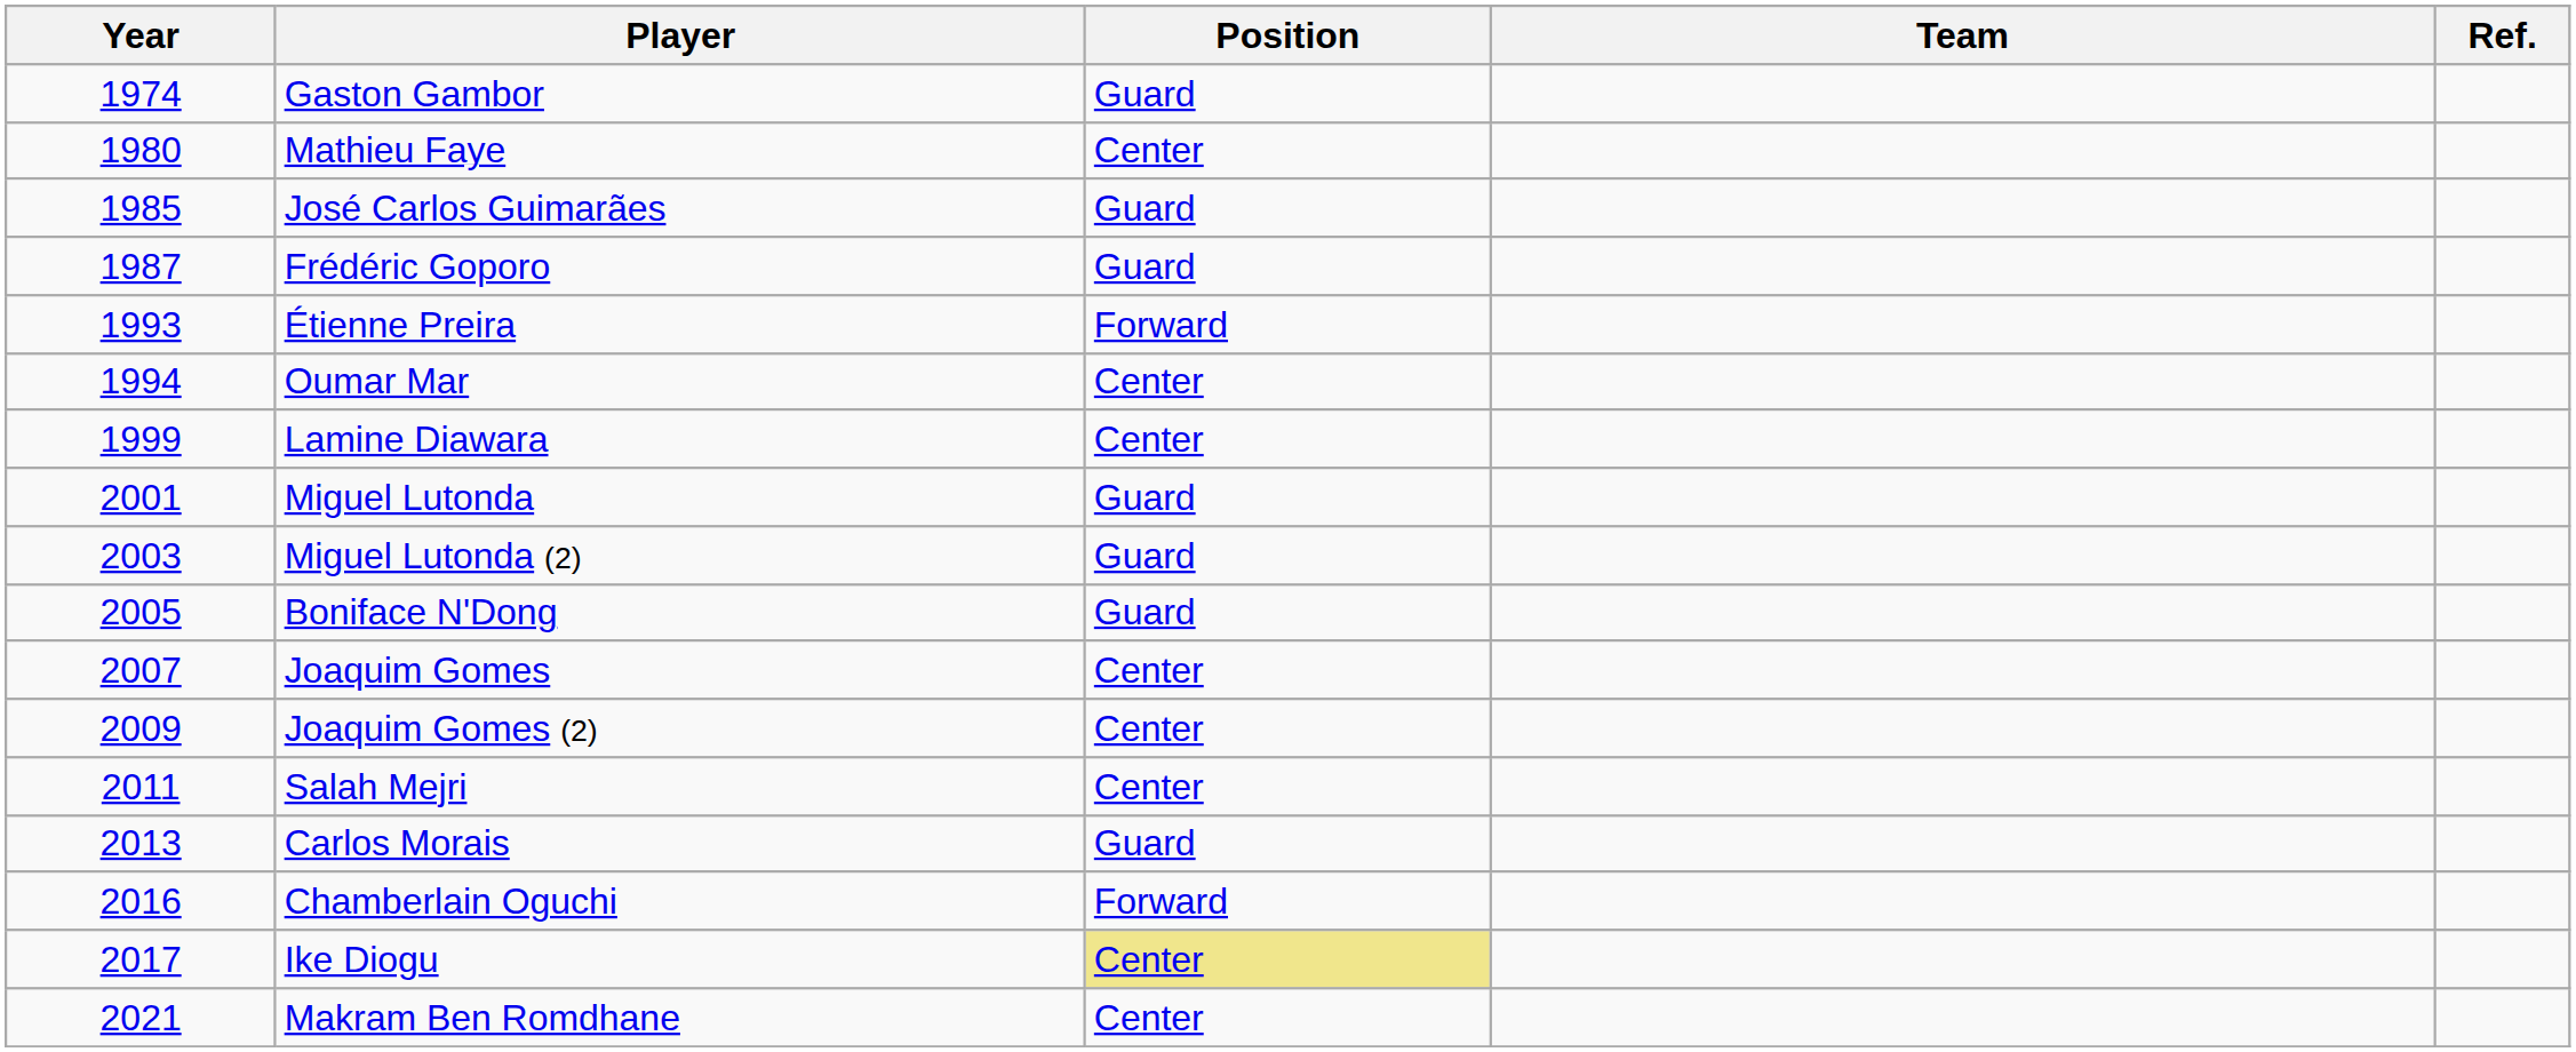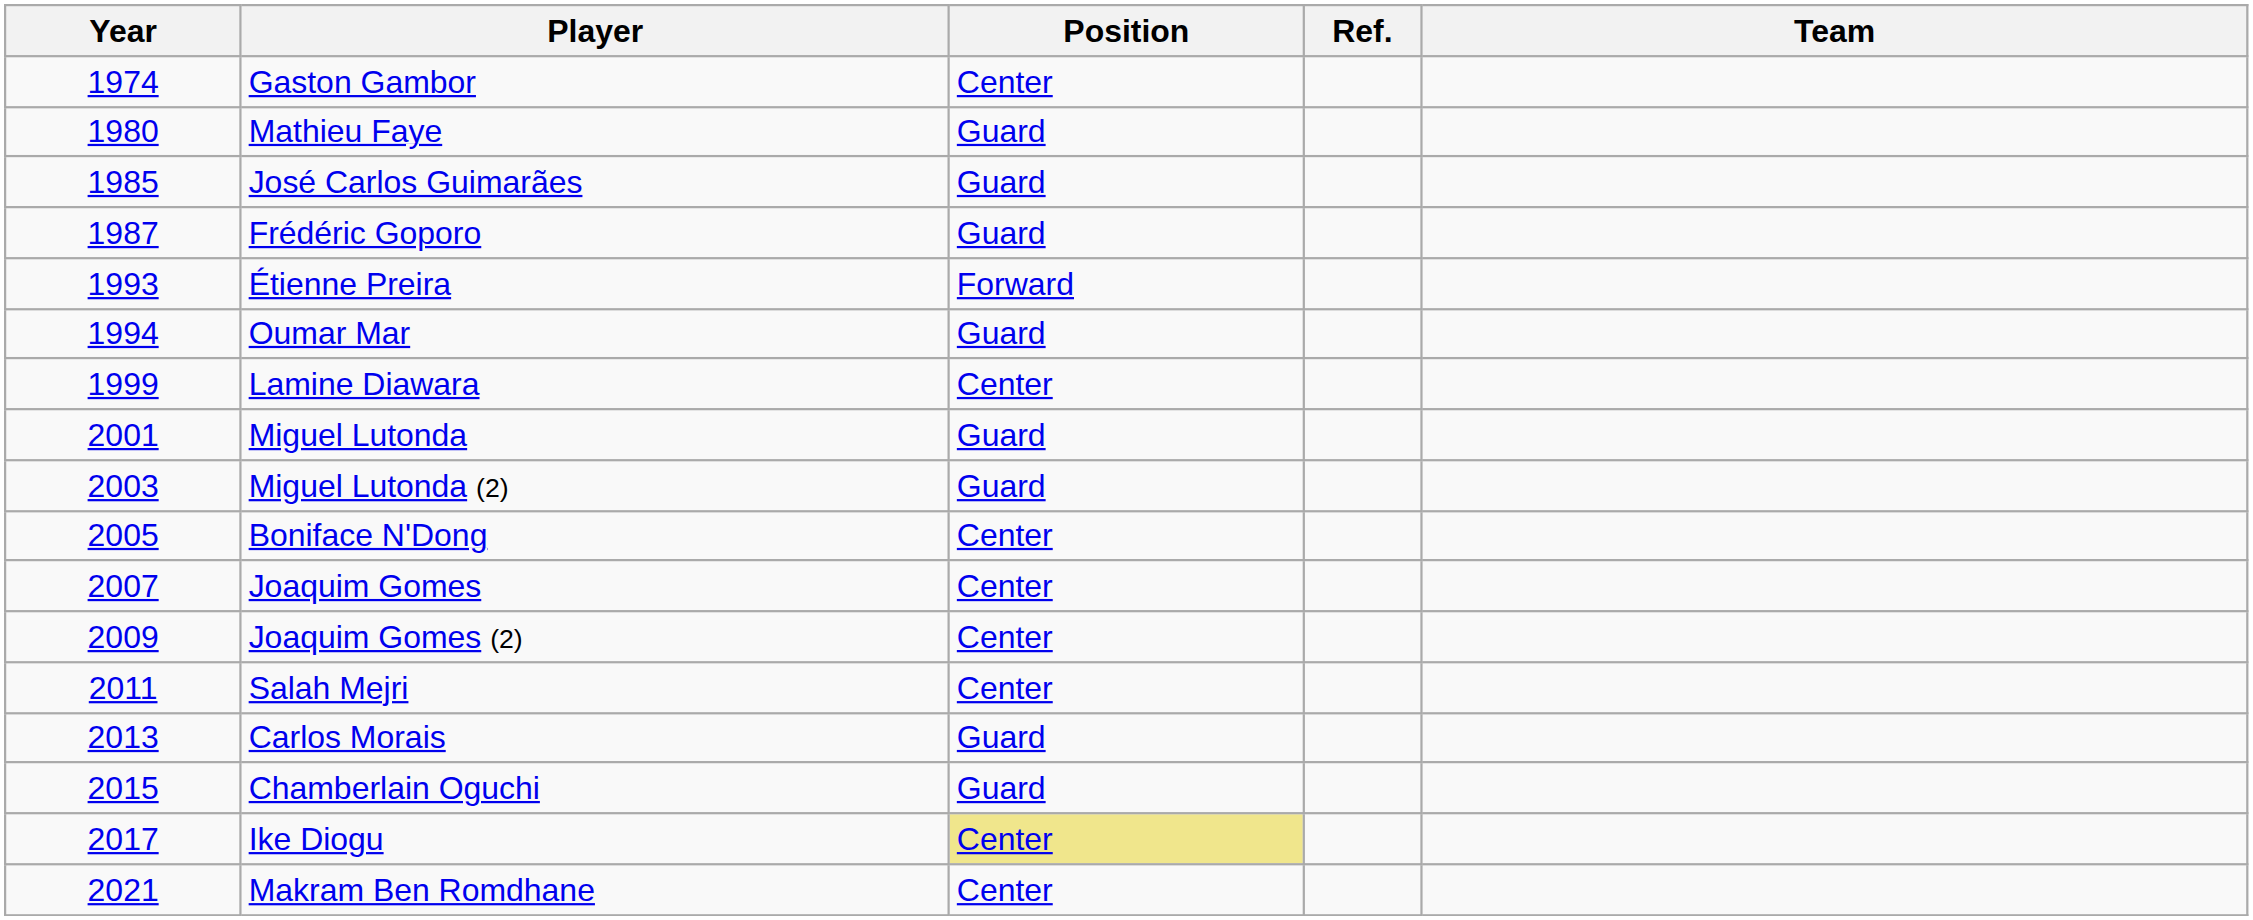 <table class="wikitable" style="width: 80%; text-align:center; font-size:90%">
 <tr>
 <th width=10%>Year</th>
 <th width=30%>Player</th>
 <th width=15%>Position</th>
+<th width=5%>Ref.</th>
 <th width=35%>Team</th>
-<th width=5%>Ref.</th>
 </tr>
 <tr>
 <td><a href='#'>1974</a></td>
 <td align=left><a href='#'>Gaston Gambor</a></td>
-<td align=left><a href='#'>Guard</a></td>
+<td align=left><a href='#'>Center</a></td>
+<td></td>
 <td align=left></td>
-<td></td>
 </tr>
 <tr>
 <td><a href='#'>1980</a></td>
 <td align=left><a href='#'>Mathieu Faye</a></td>
-<td align=left><a href='#'>Center</a></td>
+<td align=left><a href='#'>Guard</a></td>
+<td></td>
 <td align=left></td>
-<td></td>
 </tr>
 <tr>
 <td><a href='#'>1985</a></td>
 <td align=left><a href='#'>José Carlos Guimarães</a></td>
 <td align=left><a href='#'>Guard</a></td>
+<td></td>
 <td align=left></td>
-<td></td>
 </tr>
 <tr>
 <td><a href='#'>1987</a></td>
 <td align=left><a href='#'>Frédéric Goporo</a></td>
 <td align=left><a href='#'>Guard</a></td>
+<td></td>
 <td align=left></td>
-<td></td>
 </tr>
 <tr>
 <td><a href='#'>1993</a></td>
 <td align=left><a href='#'>Étienne Preira</a></td>
 <td align=left><a href='#'>Forward</a></td>
+<td></td>
 <td align=left></td>
-<td></td>
 </tr>
 <tr>
 <td><a href='#'>1994</a></td>
 <td align=left><a href='#'>Oumar Mar</a></td>
-<td align=left><a href='#'>Center</a></td>
+<td align=left><a href='#'>Guard</a></td>
+<td></td>
 <td align=left></td>
-<td></td>
 </tr>
 <tr>
 <td><a href='#'>1999</a></td>
 <td align=left><a href='#'>Lamine Diawara</a></td>
 <td align=left><a href='#'>Center</a></td>
+<td></td>
 <td align=left></td>
-<td></td>
 </tr>
 <tr>
 <td><a href='#'>2001</a></td>
 <td align=left><a href='#'>Miguel Lutonda</a></td>
 <td align=left><a href='#'>Guard</a></td>
+<td></td>
 <td align=left></td>
-<td></td>
 </tr>
 <tr>
 <td><a href='#'>2003</a></td>
 <td align=left><a href='#'>Miguel Lutonda</a> <small>(2)</small></td>
 <td align=left><a href='#'>Guard</a></td>
+<td></td>
 <td align=left></td>
-<td></td>
 </tr>
 <tr>
 <td><a href='#'>2005</a></td>
 <td align=left><a href='#'>Boniface N'Dong</a></td>
-<td align=left><a href='#'>Guard</a></td>
+<td align=left><a href='#'>Center</a></td>
+<td></td>
 <td align=left></td>
-<td></td>
 </tr>
 <tr>
 <td><a href='#'>2007</a></td>
 <td align=left><a href='#'>Joaquim Gomes</a></td>
 <td align=left><a href='#'>Center</a></td>
+<td></td>
 <td align=left></td>
-<td></td>
 </tr>
 <tr>
 <td><a href='#'>2009</a></td>
 <td align=left><a href='#'>Joaquim Gomes</a> <small>(2)</small></td>
 <td align=left><a href='#'>Center</a></td>
+<td></td>
 <td align=left></td>
-<td></td>
 </tr>
 <tr>
 <td><a href='#'>2011</a></td>
 <td align=left><a href='#'>Salah Mejri</a></td>
 <td align=left><a href='#'>Center</a></td>
+<td></td>
 <td align=left></td>
-<td></td>
 </tr>
 <tr>
 <td><a href='#'>2013</a></td>
 <td align=left><a href='#'>Carlos Morais</a></td>
 <td align=left><a href='#'>Guard</a></td>
+<td></td>
 <td align=left></td>
-<td></td>
 </tr>
 <tr>
-<td><a href='#'>2016</a></td>
+<td><a href='#'>2015</a></td>
 <td align=left><a href='#'>Chamberlain Oguchi</a></td>
-<td align=left><a href='#'>Forward</a></td>
+<td align=left><a href='#'>Guard</a></td>
+<td></td>
 <td align=left></td>
-<td></td>
 </tr>
 <tr>
 <td><a href='#'>2017</a></td>
 <td align=left><a href='#'>Ike Diogu</a></td>
 <td align=left style="background: khaki;"><a href='#'>Center</a></td>
+<td></td>
 <td align=left></td>
-<td></td>
 </tr>
 <tr>
 <td><a href='#'>2021</a></td>
 <td align=left><a href='#'>Makram Ben Romdhane</a></td>
 <td align=left><a href='#'>Center</a></td>
+<td></td>
 <td align=left></td>
-<td></td>
 </tr>
 </table>
